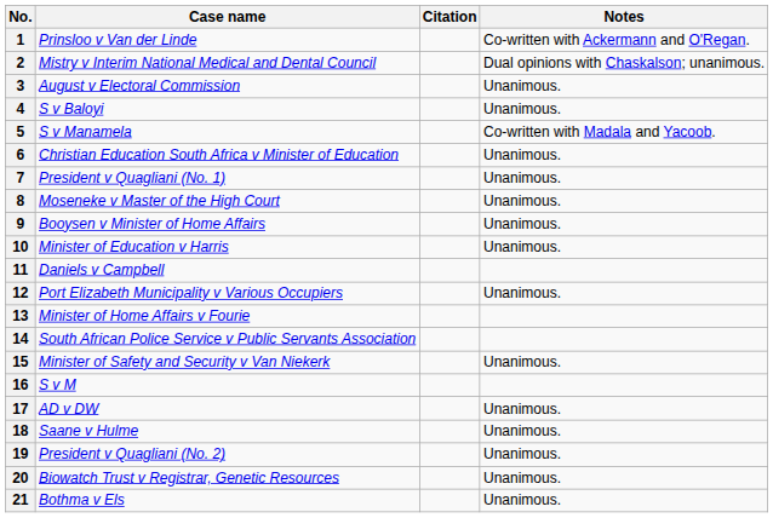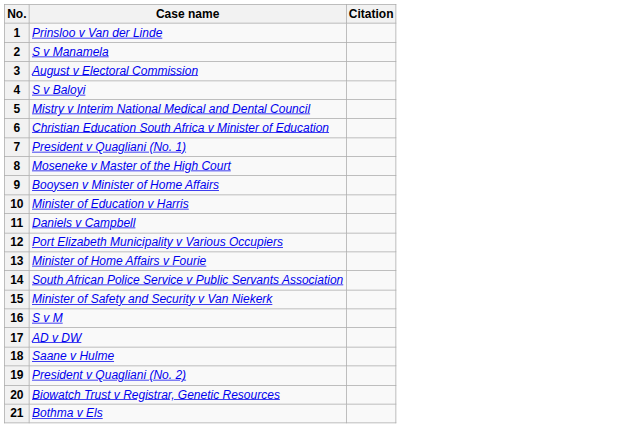 <table class="wikitable sortable">
 <tr>
 <th>No.</th>
 <th>Case name</th>
 <th>Citation</th>
-<th>Notes</th>
 </tr>
 <tr>
 <th>1</th>
 <td nowrap=""><em><a href='#'>Prinsloo v Van der Linde</a></em></td>
 <td></td>
-<td>Co-written with <a href='#'>Ackermann</a> and <a href='#'>O'Regan</a>.</td>
 </tr>
 <tr>
 <th>2</th>
-<td nowrap=""><em><a href='#'>Mistry v Interim National Medical and Dental Council</a></em></td>
+<td><em><a href='#'>S v Manamela</a></em></td>
 <td></td>
-<td>Dual opinions with <a href='#'>Chaskalson</a>; unanimous.</td>
 </tr>
 <tr>
 <th>3</th>
 <td><em><a href='#'>August v Electoral Commission</a></em></td>
 <td></td>
-<td>Unanimous.</td>
 </tr>
 <tr>
 <th>4</th>
 <td><em><a href='#'>S v Baloyi</a></em></td>
 <td></td>
-<td>Unanimous.</td>
 </tr>
 <tr>
 <th>5</th>
-<td><em><a href='#'>S v Manamela</a></em></td>
+<td nowrap=""><em><a href='#'>Mistry v Interim National Medical and Dental Council</a></em></td>
 <td></td>
-<td>Co-written with <a href='#'>Madala</a> and <a href='#'>Yacoob</a>.</td>
 </tr>
 <tr>
 <th>6</th>
 <td><em><a href='#'>Christian Education South Africa v Minister of Education</a></em></td>
 <td></td>
-<td>Unanimous.</td>
 </tr>
 <tr>
 <th>7</th>
 <td><em><a href='#'>President v Quagliani (No. 1)</a></em></td>
 <td></td>
-<td>Unanimous.</td>
 </tr>
 <tr>
 <th>8</th>
 <td><em><a href='#'>Moseneke v Master of the High Court</a></em></td>
 <td></td>
-<td>Unanimous.</td>
 </tr>
 <tr>
 <th>9</th>
 <td><em><a href='#'>Booysen v Minister of Home Affairs</a></em></td>
 <td></td>
-<td>Unanimous.</td>
 </tr>
 <tr>
 <th>10</th>
 <td><em><a href='#'>Minister of Education v Harris</a></em></td>
 <td></td>
-<td>Unanimous.</td>
 </tr>
 <tr>
 <th>11</th>
 <td><em><a href='#'>Daniels v Campbell</a></em></td>
-<td></td>
 <td></td>
 </tr>
 <tr>
 <th>12</th>
 <td><em><a href='#'>Port Elizabeth Municipality v Various Occupiers</a></em></td>
 <td></td>
-<td>Unanimous.</td>
 </tr>
 <tr>
 <th>13</th>
 <td><em><a href='#'>Minister of Home Affairs v Fourie</a></em></td>
-<td></td>
 <td></td>
 </tr>
 <tr>
 <th>14</th>
 <td><em><a href='#'>South African Police Service v Public Servants Association</a></em></td>
 <td></td>
-<td></td>
 </tr>
 <tr>
 <th>15</th>
 <td><em><a href='#'>Minister of Safety and Security v Van Niekerk</a></em></td>
 <td></td>
-<td>Unanimous.</td>
 </tr>
 <tr>
 <th>16</th>
 <td><em><a href='#'>S v M</a></em></td>
-<td></td>
 <td></td>
 </tr>
 <tr>
 <th>17</th>
 <td><em><a href='#'>AD v DW</a></em></td>
 <td></td>
-<td>Unanimous.</td>
 </tr>
 <tr>
 <th>18</th>
 <td><em><a href='#'>Saane v Hulme</a></em></td>
 <td></td>
-<td>Unanimous.</td>
 </tr>
 <tr>
 <th>19</th>
 <td><em><a href='#'>President v Quagliani (No. 2)</a></em></td>
 <td></td>
-<td>Unanimous.</td>
 </tr>
 <tr>
 <th>20</th>
 <td><em><a href='#'>Biowatch Trust v Registrar, Genetic Resources</a></em></td>
 <td></td>
-<td>Unanimous.</td>
 </tr>
 <tr>
 <th>21</th>
 <td><em><a href='#'>Bothma v Els</a></em></td>
 <td></td>
-<td>Unanimous.</td>
 </tr>
 </table>
